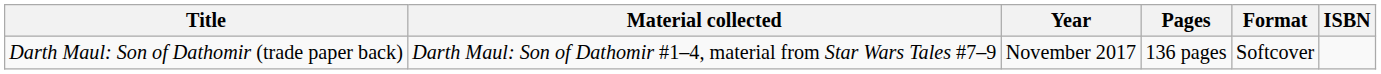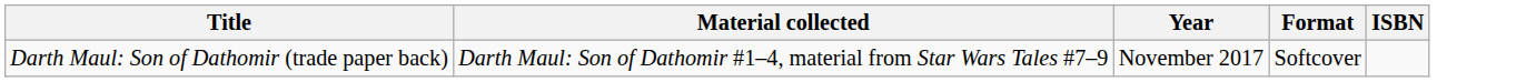 <table class="wikitable sortable">
 <tr>
 <th>Title</th>
 <th>Material collected</th>
 <th>Year</th>
-<th>Pages</th>
 <th>Format</th>
 <th>ISBN</th>
 </tr>
 <tr>
 <td><em>Darth Maul: Son of Dathomir</em> (trade paper back)</td>
 <td><em>Darth Maul: Son of Dathomir</em> #1–4, material from <em>Star Wars Tales</em> #7–9</td>
 <td>November 2017</td>
-<td>136 pages</td>
 <td>Softcover</td>
 <td></td>
 </tr>
 </table>
